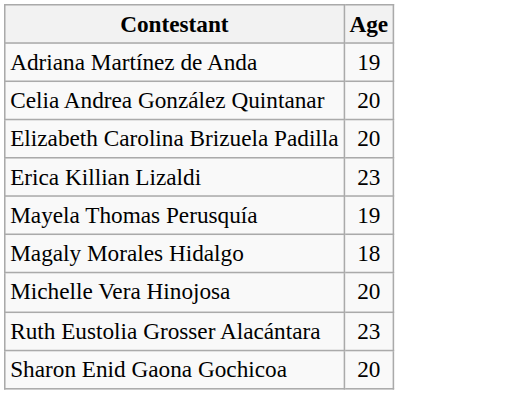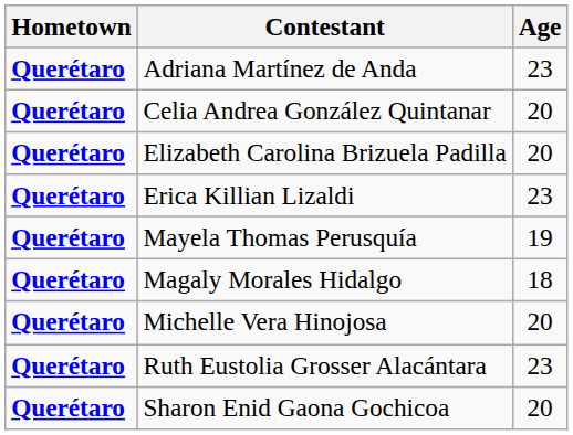 <table class="wikitable sortable" style="font-size: 95%;">
 <tr>
+<th>Hometown</th>
 <th>Contestant</th>
 <th>Age</th>
 </tr>
 <tr>
+<td><strong><a href='#'>Querétaro</a></strong></td>
 <td>Adriana Martínez de Anda</td>
-<td align="center">19</td>
+<td align="center">23</td>
 </tr>
 <tr>
+<td><strong><a href='#'>Querétaro</a></strong></td>
 <td>Celia Andrea González Quintanar</td>
 <td align="center">20</td>
 </tr>
 <tr>
+<td><strong><a href='#'>Querétaro</a></strong></td>
 <td>Elizabeth Carolina Brizuela Padilla</td>
 <td align="center">20</td>
 </tr>
 <tr>
+<td><strong><a href='#'>Querétaro</a></strong></td>
 <td>Erica Killian Lizaldi</td>
 <td align="center">23</td>
 </tr>
 <tr>
+<td><strong><a href='#'>Querétaro</a></strong></td>
 <td>Mayela Thomas Perusquía</td>
 <td align="center">19</td>
 </tr>
 <tr>
+<td><strong><a href='#'>Querétaro</a></strong></td>
 <td>Magaly Morales Hidalgo</td>
 <td align="center">18</td>
 </tr>
 <tr>
+<td><strong><a href='#'>Querétaro</a></strong></td>
 <td>Michelle Vera Hinojosa</td>
 <td align="center">20</td>
 </tr>
 <tr>
+<td><strong><a href='#'>Querétaro</a></strong></td>
 <td>Ruth Eustolia Grosser Alacántara</td>
 <td align="center">23</td>
 </tr>
 <tr>
+<td><strong><a href='#'>Querétaro</a></strong></td>
 <td>Sharon Enid Gaona Gochicoa</td>
 <td align="center">20</td>
 </tr>
 </table>
